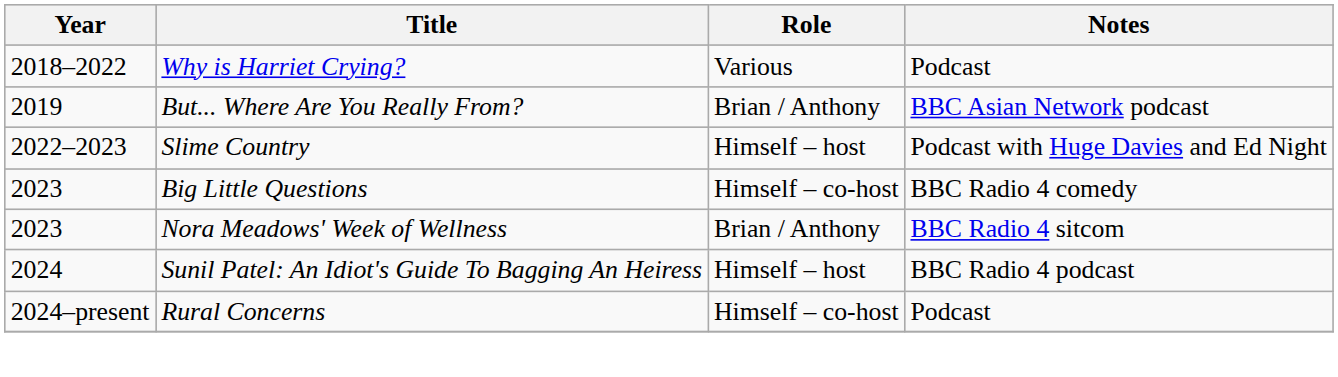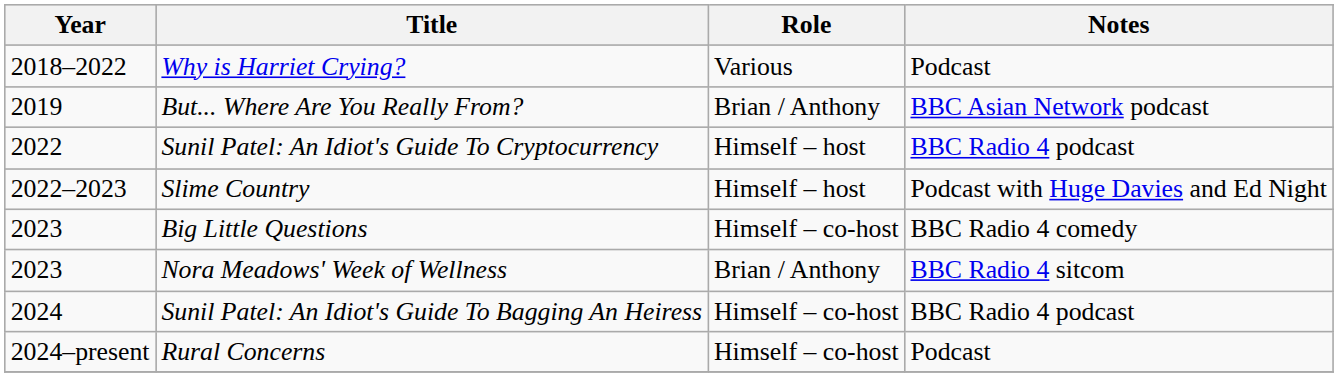 <table class="wikitable sortable">
 <tr>
 <th>Year</th>
 <th>Title</th>
 <th>Role</th>
 <th class="unsortable">Notes</th>
 </tr>
 <tr>
 <td>2018–2022</td>
 <td><em><a href='#'>Why is Harriet Crying?</a></em></td>
 <td>Various</td>
 <td>Podcast</td>
 </tr>
 <tr>
 <td>2019</td>
 <td><em>But... Where Are You Really From?</em></td>
 <td>Brian / Anthony</td>
 <td><a href='#'>BBC Asian Network</a> podcast</td>
+</tr>
+<tr>
+<td>2022</td>
+<td><em>Sunil Patel: An Idiot's Guide To Cryptocurrency</em></td>
+<td>Himself – host</td>
+<td><a href='#'>BBC Radio 4</a> podcast</td>
 </tr>
 <tr>
 <td>2022–2023</td>
 <td><em>Slime Country</em></td>
 <td>Himself – host</td>
 <td>Podcast with <a href='#'>Huge Davies</a> and Ed Night</td>
 </tr>
 <tr>
 <td>2023</td>
 <td><em>Big Little Questions</em></td>
 <td>Himself – co-host</td>
 <td>BBC Radio 4 comedy</td>
 </tr>
 <tr>
 <td>2023</td>
 <td><em>Nora Meadows' Week of Wellness</em></td>
 <td>Brian / Anthony</td>
 <td><a href='#'>BBC Radio 4</a> sitcom</td>
 </tr>
 <tr>
 <td>2024</td>
 <td><em>Sunil Patel: An Idiot's Guide To Bagging An Heiress</em></td>
-<td>Himself – host</td>
+<td>Himself – co-host</td>
 <td>BBC Radio 4 podcast</td>
 </tr>
 <tr>
 <td>2024–present</td>
 <td><em>Rural Concerns</em></td>
 <td>Himself – co-host</td>
 <td>Podcast</td>
 </tr>
 <tr>
 </tr>
 </table>
